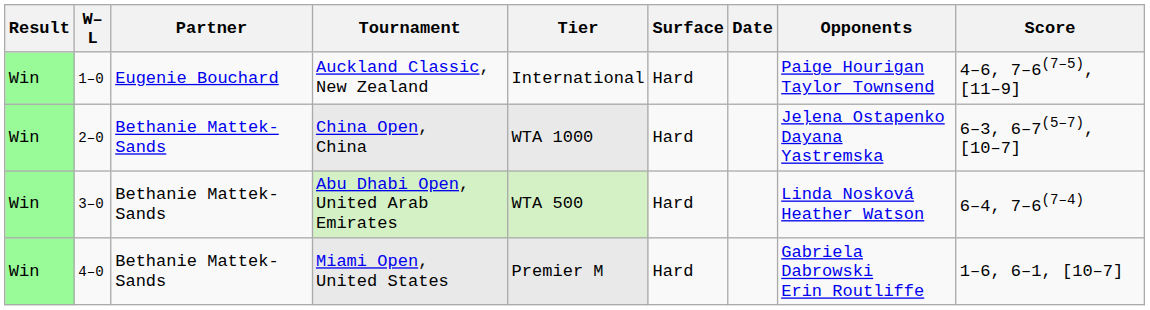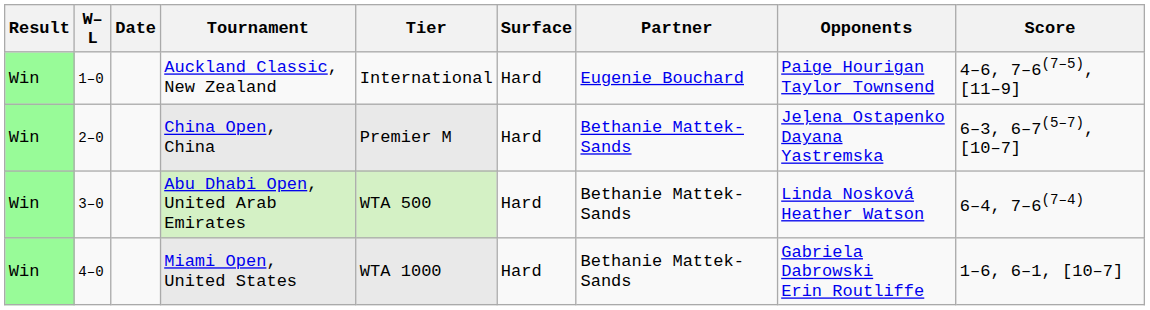 <table class="sortable wikitable">
 <tr>
 <th>Result</th>
 <th class="unsortable">W–L</th>
-<th>Partner</th>
+<th>Date</th>
 <th>Tournament</th>
 <th>Tier</th>
 <th>Surface</th>
-<th>Date</th>
+<th>Partner</th>
 <th>Opponents</th>
 <th class="unsortable">Score</th>
 </tr>
 <tr>
 <td bgcolor=98fb98>Win</td>
 <td><small>1–0</small></td>
-<td> <a href='#'>Eugenie Bouchard</a></td>
+<td><a href='#'></a></td>
 <td><a href='#'>Auckland Classic</a>, <br>New Zealand</td>
 <td>International</td>
 <td>Hard</td>
-<td><a href='#'></a></td>
+<td> <a href='#'>Eugenie Bouchard</a></td>
 <td> <a href='#'>Paige Hourigan</a> <br>  <a href='#'>Taylor Townsend</a></td>
 <td>4–6, 7–6<sup>(7–5)</sup>, [11–9]</td>
 </tr>
 <tr>
 <td bgcolor=98fb98>Win</td>
 <td><small>2–0</small></td>
+<td><a href='#'></a></td>
+<td style="background:#e9e9e9;"><a href='#'>China Open</a>, <br>China</td>
+<td style="background:#e9e9e9;">Premier M</td>
+<td>Hard</td>
 <td> <a href='#'>Bethanie Mattek-Sands</a></td>
-<td style="background:#e9e9e9;"><a href='#'>China Open</a>, <br>China</td>
-<td style="background:#e9e9e9;">WTA 1000</td>
-<td>Hard</td>
-<td><a href='#'></a></td>
 <td> <a href='#'>Jeļena Ostapenko</a> <br>  <a href='#'>Dayana Yastremska</a></td>
 <td>6–3, 6–7<sup>(5–7)</sup>, [10–7]</td>
 </tr>
 <tr>
 <td bgcolor=98FB98>Win</td>
 <td><small>3–0</small></td>
-<td> Bethanie Mattek-Sands</td>
+<td><a href='#'></a></td>
 <td bgcolor=d4f1c5><a href='#'>Abu Dhabi Open</a>, <br> United Arab Emirates</td>
 <td bgcolor=d4f1c5>WTA 500</td>
 <td>Hard</td>
-<td><a href='#'></a></td>
+<td> Bethanie Mattek-Sands</td>
 <td> <a href='#'>Linda Nosková</a> <br>  <a href='#'>Heather Watson</a></td>
 <td>6–4, 7–6<sup>(7–4)</sup></td>
 </tr>
 <tr>
 <td bgcolor=98fb98>Win</td>
 <td><small>4–0</small></td>
+<td><a href='#'></a></td>
+<td style="background:#e9e9e9;"><a href='#'>Miami Open</a>, <br>United States</td>
+<td style="background:#e9e9e9;">WTA 1000</td>
+<td>Hard</td>
 <td> Bethanie Mattek-Sands</td>
-<td style="background:#e9e9e9;"><a href='#'>Miami Open</a>, <br>United States</td>
-<td style="background:#e9e9e9;">Premier M</td>
-<td>Hard</td>
-<td><a href='#'></a></td>
 <td> <a href='#'>Gabriela Dabrowski</a> <br>  <a href='#'>Erin Routliffe</a></td>
 <td>1–6, 6–1, [10–7]</td>
 </tr>
 </table>
